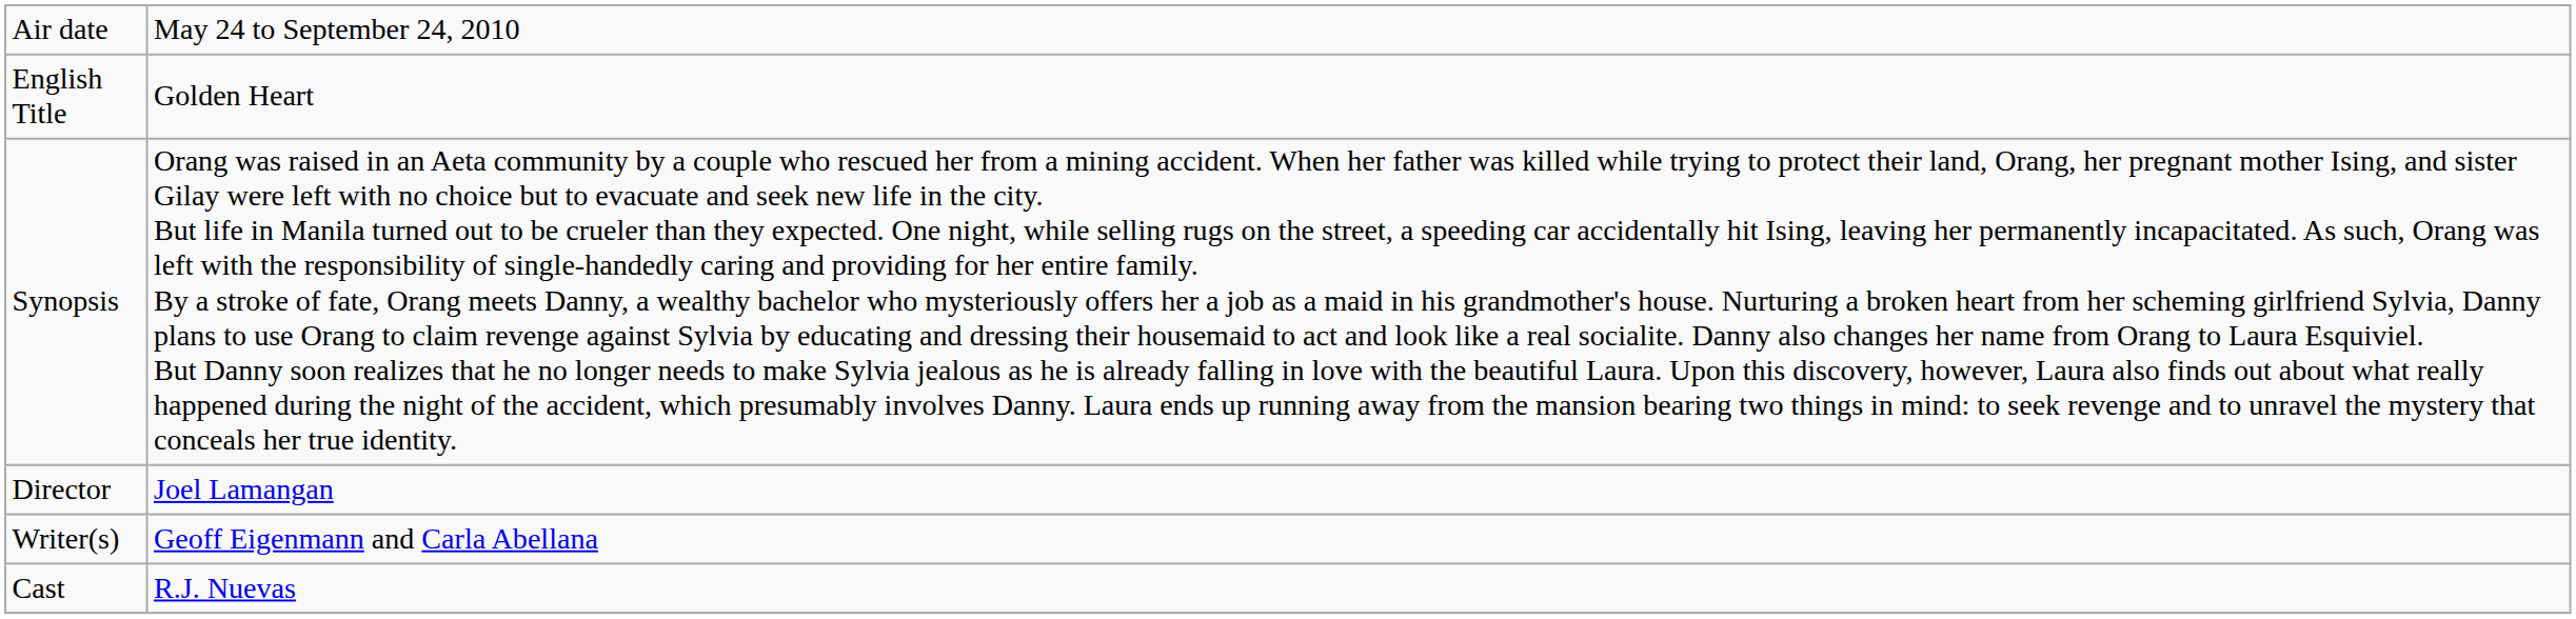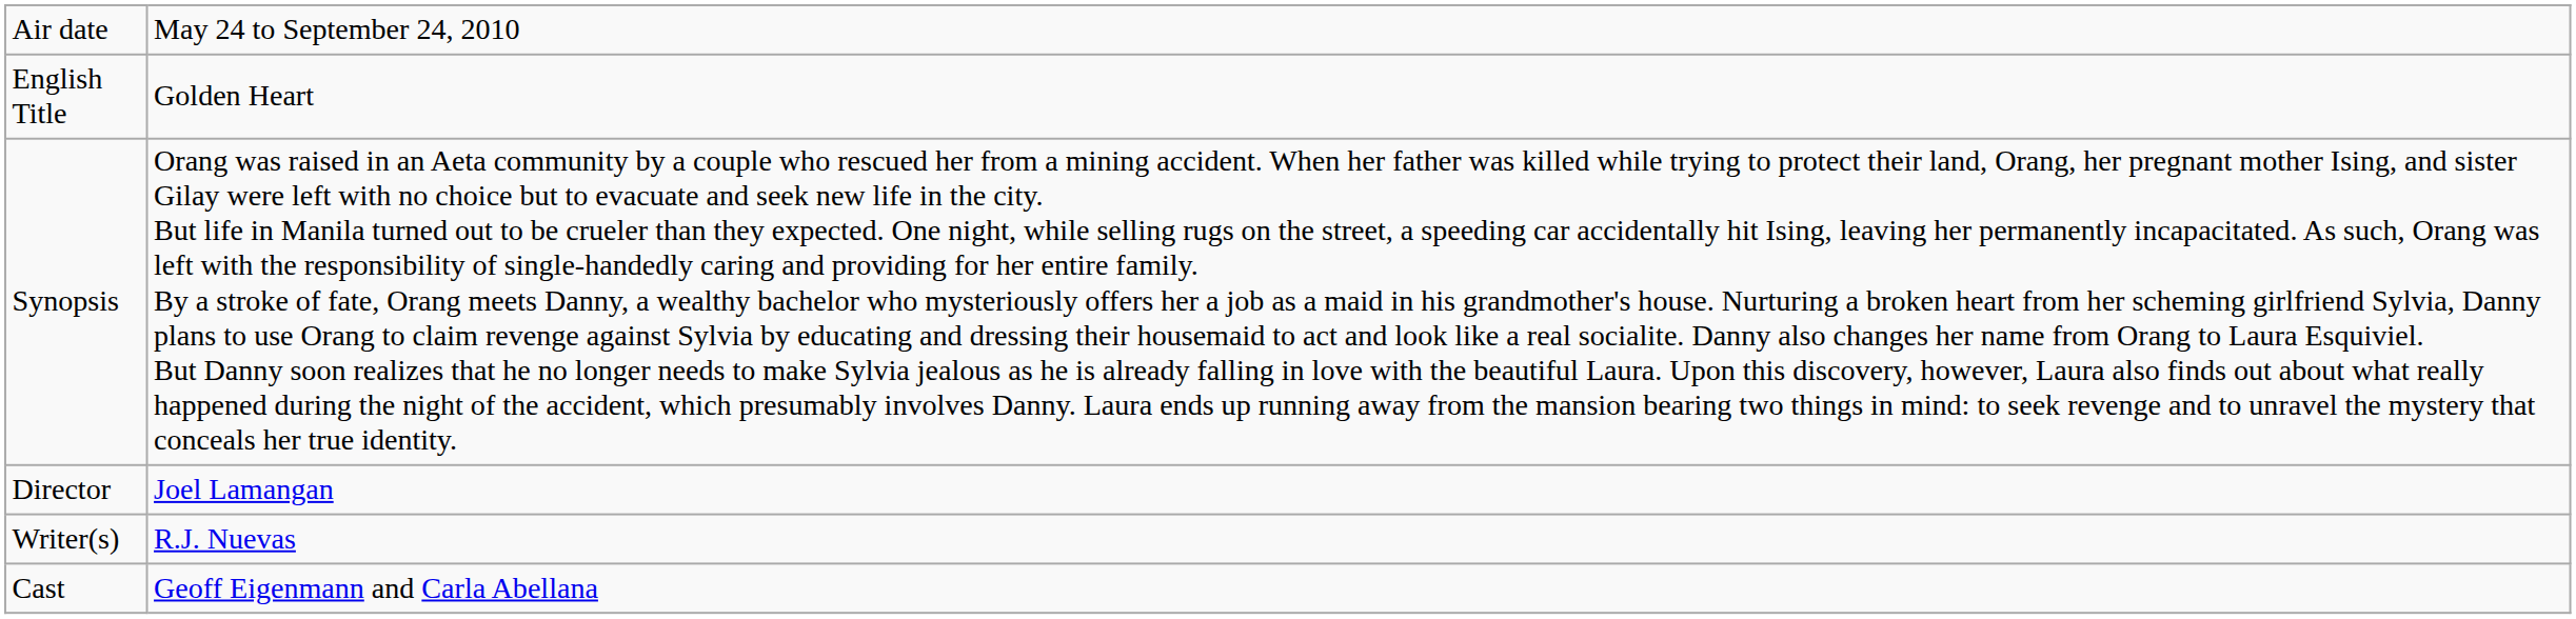 <table class="wikitable" style="font-size:90%;">
 <tr>
 <td>Air date</td>
 <td>May 24 to September 24, 2010</td>
 </tr>
 <tr>
 <td>English Title</td>
 <td>Golden Heart</td>
 </tr>
 <tr>
 <td>Synopsis</td>
 <td>Orang was raised in an Aeta community by a couple who rescued her from a mining accident. When her father was killed while trying to protect their land, Orang, her pregnant mother Ising, and sister Gilay were left with no choice but to evacuate and seek new life in the city.<br>But life in Manila turned out to be crueler than they expected. One night, while selling rugs on the street, a speeding car accidentally hit Ising, leaving her permanently incapacitated. As such, Orang was left with the responsibility of single-handedly caring and providing for her entire family.<br>By a stroke of fate, Orang meets Danny, a wealthy bachelor who mysteriously offers her a job as a maid in his grandmother's house. Nurturing a broken heart from her scheming girlfriend Sylvia, Danny plans to use Orang to claim revenge against Sylvia by educating and dressing their housemaid to act and look like a real socialite. Danny also changes her name from Orang to Laura Esquiviel.<br>But Danny soon realizes that he no longer needs to make Sylvia jealous as he is already falling in love with the beautiful Laura. Upon this discovery, however, Laura also finds out about what really happened during the night of the accident, which presumably involves Danny. Laura ends up running away from the mansion bearing two things in mind: to seek revenge and to unravel the mystery that conceals her true identity.</td>
 </tr>
 <tr>
 <td>Director</td>
 <td><a href='#'>Joel Lamangan</a></td>
 </tr>
 <tr>
 <td>Writer(s)</td>
-<td><a href='#'>Geoff Eigenmann</a> and <a href='#'>Carla Abellana</a></td>
+<td><a href='#'>R.J. Nuevas</a></td>
 </tr>
 <tr>
 <td>Cast</td>
-<td><a href='#'>R.J. Nuevas</a></td>
+<td><a href='#'>Geoff Eigenmann</a> and <a href='#'>Carla Abellana</a></td>
 </tr>
 </table>
